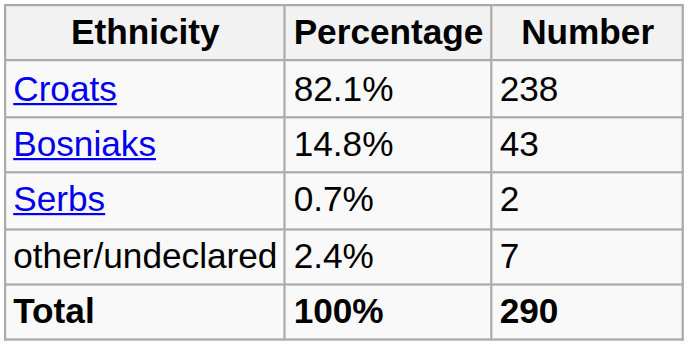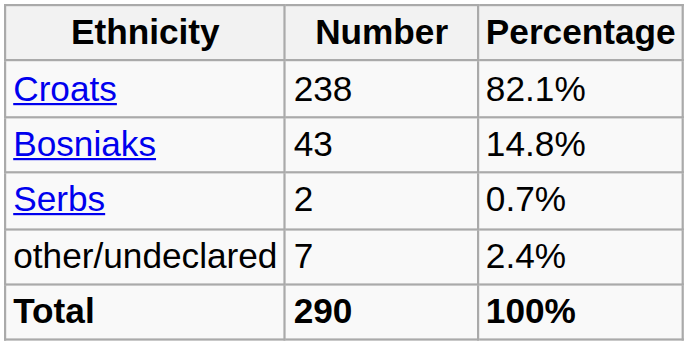 <table class="wikitable">
 <tr>
 <th width="100px">Ethnicity</th>
+<th width="80px">Number</th>
 <th width="80px">Percentage</th>
-<th width="80px">Number</th>
 </tr>
 <tr>
 <td><a href='#'>Croats</a></td>
+<td>238</td>
 <td>82.1%</td>
-<td>238</td>
 </tr>
 <tr>
 <td><a href='#'>Bosniaks</a></td>
+<td>43</td>
 <td>14.8%</td>
-<td>43</td>
 </tr>
 <tr>
 <td><a href='#'>Serbs</a></td>
+<td>2</td>
 <td>0.7%</td>
-<td>2</td>
 </tr>
 <tr>
 <td>other/undeclared</td>
+<td>7</td>
 <td>2.4%</td>
-<td>7</td>
 </tr>
 <tr>
 <td><strong>Total</strong></td>
+<td><strong>290</strong></td>
 <td><strong>100%</strong></td>
-<td><strong>290</strong></td>
 </tr>
 </table>
